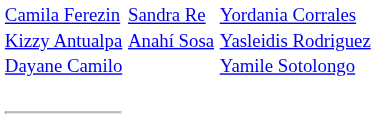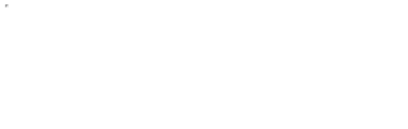 <table>
 <tr style="background:#dfdfdf;">
-</tr>
-<tr>
-<th scope=row style="text-align:left"></th>
-<td valign=top><br><small><a href='#'>Camila Ferezin</a><br><a href='#'>Kizzy Antualpa</a><br><a href='#'>Dayane Camilo</a></small></td>
-<td valign=top><br><small><a href='#'>Sandra Re</a><br><a href='#'>Anahí Sosa</a><br></small></td>
-<td valign=top><br><small><a href='#'>Yordania Corrales</a><br><a href='#'>Yasleidis Rodriguez</a><br><a href='#'>Yamile Sotolongo</a></small></td>
 </tr>
 <tr>
 <th scope=row style="text-align:left"></th>
 <td></td>
 <td></td>
 <td></td>
 </tr>
 <tr>
 <th scope=row style="text-align:left"></th>
 <td></td>
 <td></td>
 <td></td>
 </tr>
 <tr>
 <th scope=row style="text-align:left"></th>
 <td></td>
 <td></td>
 <td></td>
 </tr>
 <tr>
 <th scope=row style="text-align:left"></th>
 <td><hr></td>
 <td></td>
 <td></td>
 </tr>
 <tr>
 <th scope=row style="text-align:left"></th>
 <td></td>
 <td></td>
 <td></td>
 </tr>
 </table>
